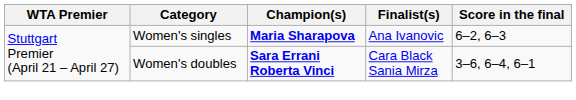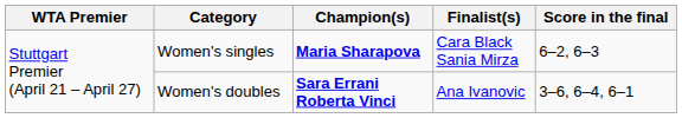 <table class="wikitable"  style="font-size:90%; width:100%;">
 <tr>
 <th>WTA Premier</th>
 <th>Category</th>
 <th>Champion(s)</th>
 <th>Finalist(s)</th>
 <th>Score in the final</th>
 </tr>
 <tr>
 <td rowspan="2"><a href='#'>Stuttgart</a><br>Premier<br>(April 21 – April 27)</td>
 <td>Women's singles</td>
 <td> <strong><a href='#'>Maria Sharapova</a></strong></td>
-<td> <a href='#'>Ana Ivanovic</a></td>
+<td> <a href='#'>Cara Black</a>  <br> <a href='#'>Sania Mirza</a></td>
 <td>6–2, 6–3</td>
 </tr>
 <tr>
 <td>Women's doubles</td>
 <td> <strong><a href='#'>Sara Errani</a></strong> <br> <strong><a href='#'>Roberta Vinci</a></strong></td>
-<td> <a href='#'>Cara Black</a>  <br> <a href='#'>Sania Mirza</a></td>
+<td> <a href='#'>Ana Ivanovic</a></td>
 <td>3–6, 6–4, 6–1</td>
 </tr>
 </table>
